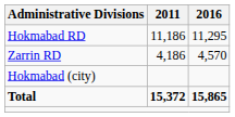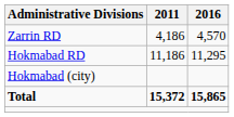 <table class="wikitable">
 <tr>
 <th>Administrative Divisions</th>
 <th>2011</th>
 <th>2016</th>
 </tr>
 <tr>
+<td><a href='#'>Zarrin RD</a></td>
+<td style="text-align: right;">4,186</td>
+<td style="text-align: right;">4,570</td>
+</tr>
+<tr>
 <td><a href='#'>Hokmabad RD</a></td>
 <td style="text-align: right;">11,186</td>
 <td style="text-align: right;">11,295</td>
-</tr>
-<tr>
-<td><a href='#'>Zarrin RD</a></td>
-<td style="text-align: right;">4,186</td>
-<td style="text-align: right;">4,570</td>
 </tr>
 <tr>
 <td><a href='#'>Hokmabad</a> (city)</td>
 <td style="text-align: right;"></td>
 <td style="text-align: right;"></td>
 </tr>
 <tr>
 <td><strong>Total</strong></td>
 <td style="text-align: right;"><strong>15,372</strong></td>
 <td style="text-align: right;"><strong>15,865</strong></td>
 </tr>
 <tr>
 <td colspan=3></td>
 </tr>
 </table>
